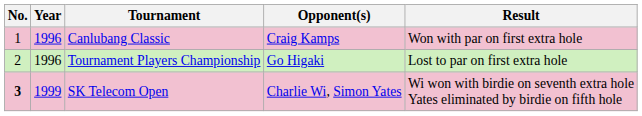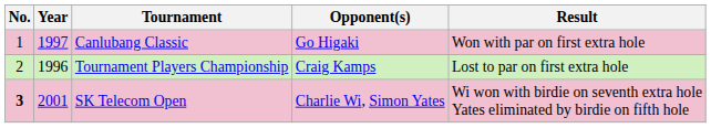 <table class="wikitable" style="font-size:95%;">
 <tr>
 <th>No.</th>
 <th>Year</th>
 <th>Tournament</th>
 <th>Opponent(s)</th>
 <th>Result</th>
 </tr>
 <tr style="background:#F2C1D1;">
 <td align=center>1</td>
-<td><a href='#'>1996</a></td>
+<td><a href='#'>1997</a></td>
 <td><a href='#'>Canlubang Classic</a></td>
-<td> <a href='#'>Craig Kamps</a></td>
+<td> <a href='#'>Go Higaki</a></td>
 <td>Won with par on first extra hole</td>
 </tr>
 <tr style="background:#D0F0C0;">
 <td align=center>2</td>
 <td>1996</td>
 <td><a href='#'>Tournament Players Championship</a></td>
-<td> <a href='#'>Go Higaki</a></td>
+<td> <a href='#'>Craig Kamps</a></td>
 <td>Lost to par on first extra hole</td>
 </tr>
 <tr style="background:#F2C1D1;">
 <td align=center><strong>3</strong></td>
-<td><a href='#'>1999</a></td>
+<td><a href='#'>2001</a></td>
 <td><a href='#'>SK Telecom Open</a></td>
 <td> <a href='#'>Charlie Wi</a>,  <a href='#'>Simon Yates</a></td>
 <td>Wi won with birdie on seventh extra hole<br>Yates eliminated by birdie on fifth hole</td>
 </tr>
 </table>
